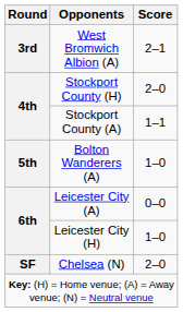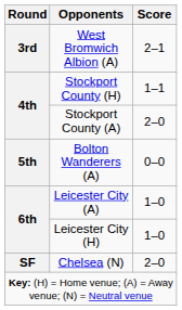 <table class="wikitable plainrowheaders" style="text-align:center;margin-left:1em;float:right">
 <tr>
 <th scope="col" style="width:25px">Round</th>
 <th scope="col" style="width:100px">Opponents</th>
 <th scope="col" style="width:50px">Score</th>
 </tr>
 <tr>
 <th scope=row style="text-align:center">3rd</th>
 <td><a href='#'>West Bromwich Albion</a> (A)</td>
 <td>2–1</td>
 </tr>
 <tr>
 <th scope=row rowspan=2 style="text-align:center">4th</th>
 <td><a href='#'>Stockport County</a> (H)</td>
-<td>2–0</td>
+<td>1–1</td>
 </tr>
 <tr>
 <td>Stockport County (A)</td>
-<td>1–1</td>
+<td>2–0</td>
 </tr>
 <tr>
 <th scope=row style="text-align:center">5th</th>
 <td><a href='#'>Bolton Wanderers</a> (A)</td>
-<td>1–0</td>
+<td>0–0</td>
 </tr>
 <tr>
 <th scope=row rowspan=2 style="text-align:center">6th</th>
 <td><a href='#'>Leicester City</a> (A)</td>
-<td>0–0</td>
+<td>1–0</td>
 </tr>
 <tr>
 <td>Leicester City (H)</td>
 <td>1–0</td>
 </tr>
 <tr>
 <th scope=row style="text-align:center">SF</th>
 <td><a href='#'>Chelsea</a> (N)</td>
 <td>2–0</td>
 </tr>
 <tr>
 <td colspan="3"><small><strong>Key:</strong> (H) = Home venue; (A) = Away venue; (N) = <a href='#'>Neutral venue</a></small></td>
 </tr>
 </table>
